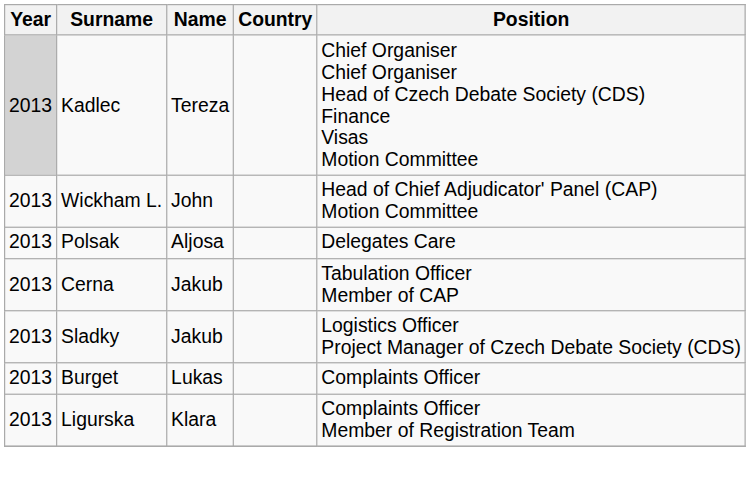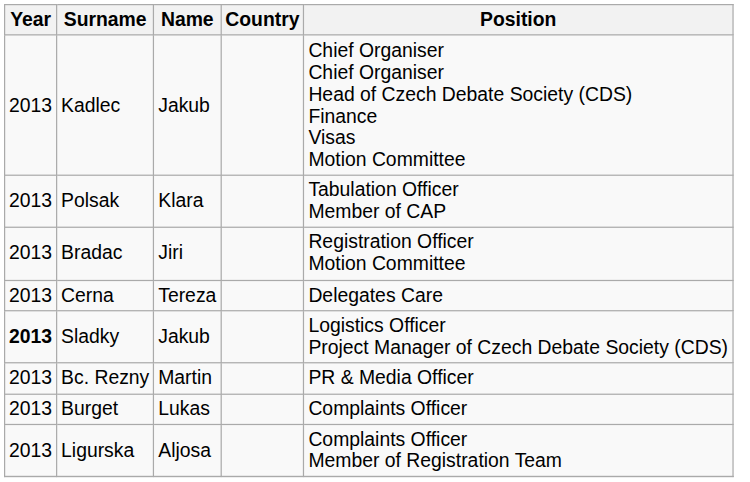 <table class="wikitable sortable">
 <tr>
 <th>Year</th>
 <th>Surname</th>
 <th>Name</th>
 <th>Country</th>
 <th>Position</th>
 </tr>
 <tr>
-<td style="background: lightgrey;">2013</td>
+<td>2013</td>
 <td>Kadlec</td>
-<td>Tereza</td>
+<td>Jakub</td>
 <td></td>
 <td>Chief Organiser<br>Chief Organiser<br>Head of Czech Debate Society (CDS)<br>Finance<br>Visas<br>Motion Committee</td>
 </tr>
 <tr>
 <td>2013</td>
-<td>Wickham L.</td>
-<td>John</td>
-<td></td>
-<td>Head of Chief Adjudicator' Panel (CAP)<br>Motion Committee</td>
-</tr>
-<tr>
-<td>2013</td>
 <td>Polsak</td>
-<td>Aljosa</td>
-<td></td>
-<td>Delegates Care</td>
-</tr>
-<tr>
-<td>2013</td>
-<td>Cerna</td>
-<td>Jakub</td>
+<td>Klara</td>
 <td></td>
 <td>Tabulation Officer<br>Member of CAP</td>
 </tr>
 <tr>
 <td>2013</td>
+<td>Bradac</td>
+<td>Jiri</td>
+<td></td>
+<td>Registration Officer<br>Motion Committee</td>
+</tr>
+<tr>
+<td>2013</td>
+<td>Cerna</td>
+<td>Tereza</td>
+<td></td>
+<td>Delegates Care</td>
+</tr>
+<tr>
+<td><strong>2013</strong></td>
 <td>Sladky</td>
 <td>Jakub</td>
 <td></td>
 <td>Logistics Officer<br>Project Manager of Czech Debate Society (CDS)</td>
+</tr>
+<tr>
+<td>2013</td>
+<td>Bc. Rezny</td>
+<td>Martin</td>
+<td></td>
+<td>PR & Media Officer</td>
 </tr>
 <tr>
 <td>2013</td>
 <td>Burget</td>
 <td>Lukas</td>
 <td></td>
 <td>Complaints Officer</td>
 </tr>
 <tr>
 <td>2013</td>
 <td>Ligurska</td>
-<td>Klara</td>
+<td>Aljosa</td>
 <td></td>
 <td>Complaints Officer<br>Member of Registration Team</td>
 </tr>
 <tr>
 </tr>
 </table>
